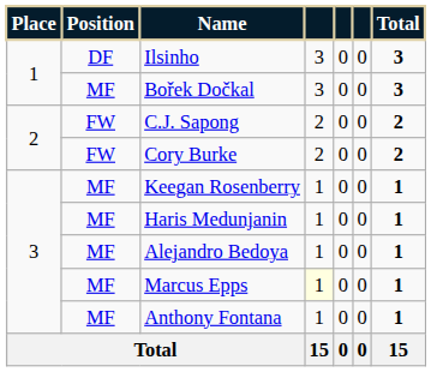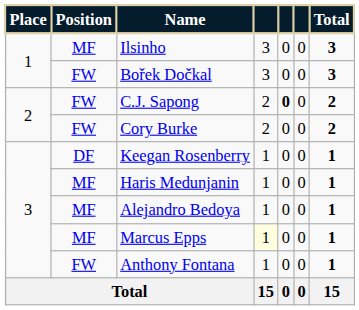 <table class="wikitable" style="font-size: 95%; text-align: center;">
 <tr>
 <th style="background:#041C2C; color:#FFFFFF; border:2px solid #DFD1A7;width=40">Place</th>
 <th style="background:#041C2C; color:#FFFFFF; border:2px solid #DFD1A7;width=40">Position</th>
 <th style="background:#041C2C; color:#FFFFFF; border:2px solid #DFD1A7;width=150">Name</th>
 <th style="background:#041C2C; color:#FFFFFF; border:2px solid #DFD1A7;width=80"></th>
 <th style="background:#041C2C; color:#FFFFFF; border:2px solid #DFD1A7;width=80"></th>
 <th style="background:#041C2C; color:#FFFFFF; border:2px solid #DFD1A7;width=80"></th>
 <th style="background:#041C2C; color:#FFFFFF; border:2px solid #DFD1A7;width=80"><strong>Total</strong></th>
 </tr>
 <tr>
 <td rowspan="2">1</td>
-<td><a href='#'>DF</a></td>
+<td><a href='#'>MF</a></td>
 <td align=left> <a href='#'>Ilsinho</a></td>
 <td>3</td>
 <td>0</td>
 <td>0</td>
 <td><strong>3</strong></td>
 </tr>
 <tr>
-<td><a href='#'>MF</a></td>
+<td><a href='#'>FW</a></td>
 <td align=left> <a href='#'>Bořek Dočkal</a></td>
 <td>3</td>
 <td>0</td>
 <td>0</td>
 <td><strong>3</strong></td>
 </tr>
 <tr>
 <td rowspan="2">2</td>
 <td><a href='#'>FW</a></td>
 <td align=left> <a href='#'>C.J. Sapong</a></td>
 <td>2</td>
-<td>0</td>
+<td><strong>0</strong></td>
 <td>0</td>
 <td><strong>2</strong></td>
 </tr>
 <tr>
 <td><a href='#'>FW</a></td>
 <td align=left> <a href='#'>Cory Burke</a></td>
 <td>2</td>
 <td>0</td>
 <td>0</td>
 <td><strong>2</strong></td>
 </tr>
 <tr>
 <td rowspan="5">3</td>
-<td><a href='#'>MF</a></td>
+<td><a href='#'>DF</a></td>
 <td align=left> <a href='#'>Keegan Rosenberry</a></td>
 <td>1</td>
 <td>0</td>
 <td>0</td>
 <td><strong>1</strong></td>
 </tr>
 <tr>
 <td><a href='#'>MF</a></td>
 <td align=left> <a href='#'>Haris Medunjanin</a></td>
 <td>1</td>
 <td>0</td>
 <td>0</td>
 <td><strong>1</strong></td>
 </tr>
 <tr>
 <td><a href='#'>MF</a></td>
 <td align=left> <a href='#'>Alejandro Bedoya</a></td>
 <td>1</td>
 <td>0</td>
 <td>0</td>
 <td><strong>1</strong></td>
 </tr>
 <tr>
 <td><a href='#'>MF</a></td>
 <td align=left> <a href='#'>Marcus Epps</a></td>
 <td style="background: lightyellow;">1</td>
 <td>0</td>
 <td>0</td>
 <td><strong>1</strong></td>
 </tr>
 <tr>
-<td><a href='#'>MF</a></td>
+<td><a href='#'>FW</a></td>
 <td align=left> <a href='#'>Anthony Fontana</a></td>
 <td>1</td>
 <td>0</td>
 <td>0</td>
 <td><strong>1</strong></td>
 </tr>
 <tr>
 <th colspan="3">Total</th>
 <th>15</th>
 <th>0</th>
 <th>0</th>
 <th>15</th>
 </tr>
 </table>
